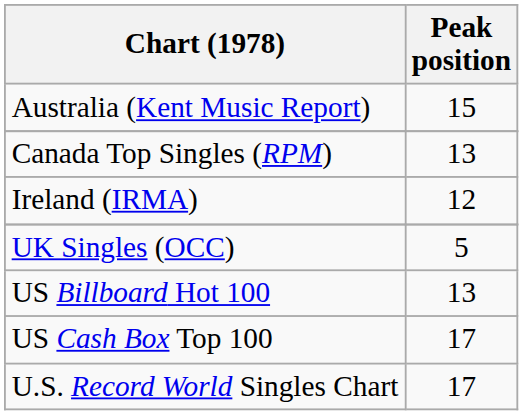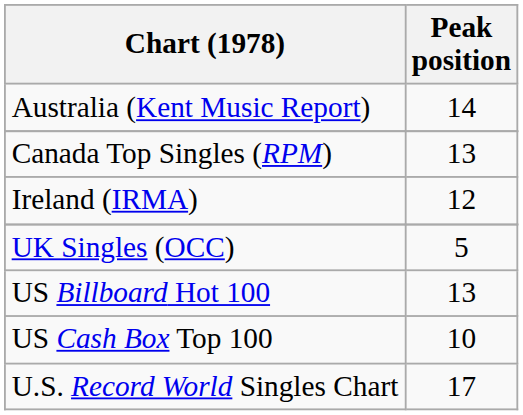 <table class="wikitable sortable">
 <tr>
 <th>Chart (1978)</th>
 <th>Peak<br>position</th>
 </tr>
 <tr>
 <td>Australia (<a href='#'>Kent Music Report</a>)</td>
-<td style="text-align:center;">15</td>
+<td style="text-align:center;">14</td>
 </tr>
 <tr>
 </tr>
 <tr>
 <td>Canada Top Singles (<em><a href='#'>RPM</a></em>)</td>
 <td style="text-align:center;">13</td>
 </tr>
 <tr>
 <td>Ireland (<a href='#'>IRMA</a>)</td>
 <td style="text-align:center;">12</td>
 </tr>
 <tr>
 </tr>
 <tr>
 <td><a href='#'>UK Singles</a> (<a href='#'>OCC</a>)</td>
 <td style="text-align:center;">5</td>
 </tr>
 <tr>
 <td>US <a href='#'><em>Billboard</em> Hot 100</a></td>
 <td style="text-align:center;">13</td>
 </tr>
 <tr>
 <td>US <a href='#'><em>Cash Box</em></a> Top 100</td>
-<td style="text-align:center;">17</td>
+<td style="text-align:center;">10</td>
 </tr>
 <tr>
 <td>U.S. <em><a href='#'>Record World</a></em> Singles Chart</td>
 <td align="center">17</td>
 </tr>
 </table>
